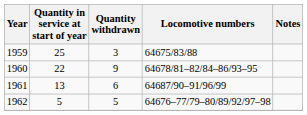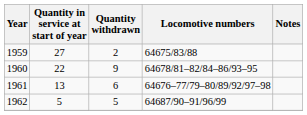 <table class=wikitable style=text-align:center>
 <tr>
 <th>Year</th>
 <th>Quantity in<br>service at<br>start of year</th>
 <th>Quantity<br>withdrawn</th>
 <th>Locomotive numbers</th>
 <th>Notes</th>
 </tr>
 <tr>
 <td>1959</td>
-<td>25</td>
-<td>3</td>
+<td>27</td>
+<td>2</td>
 <td align=left>64675/83/88</td>
 <td align=left></td>
 </tr>
 <tr>
 <td>1960</td>
 <td>22</td>
 <td>9</td>
 <td align=left>64678/81–82/84–86/93–95</td>
 <td align=left></td>
 </tr>
 <tr>
 <td>1961</td>
 <td>13</td>
 <td>6</td>
-<td align=left>64687/90–91/96/99</td>
+<td align=left>64676–77/79–80/89/92/97–98</td>
 <td align=left></td>
 </tr>
 <tr>
 <td>1962</td>
 <td>5</td>
 <td>5</td>
-<td align=left>64676–77/79–80/89/92/97–98</td>
+<td align=left>64687/90–91/96/99</td>
 <td align=left></td>
 </tr>
 <tr>
 </tr>
 </table>
